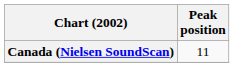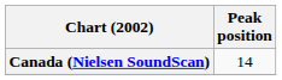 <table class="wikitable plainrowheaders sortable">
 <tr>
 <th scope="col">Chart (2002)</th>
 <th scope="col">Peak<br>position</th>
 </tr>
 <tr>
 <th scope="row">Canada (<a href='#'>Nielsen SoundScan</a>)</th>
-<td align="center">11</td>
+<td align="center">14</td>
 </tr>
 <tr>
 </tr>
 <tr>
 </tr>
 <tr>
 </tr>
 <tr>
 </tr>
 <tr>
 </tr>
 </table>
